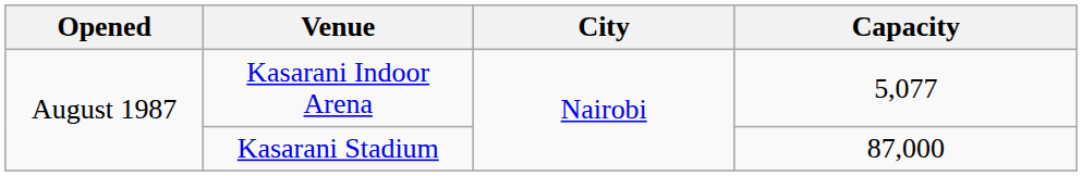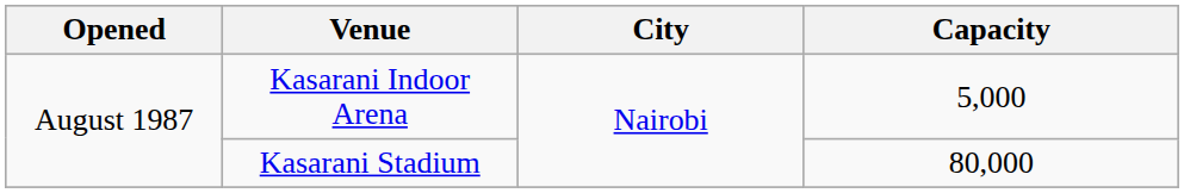 <table class="sortable wikitable" style="text-align:center;">
 <tr>
 <th scope="col" style="width:10em;">Opened</th>
 <th scope="col" style="width:15em;">Venue</th>
 <th scope="col" style="width:15em;">City</th>
 <th scope="col" style="width:20em;">Capacity</th>
 </tr>
 <tr>
 <td rowspan="2">August 1987</td>
 <td><a href='#'>Kasarani Indoor Arena</a></td>
 <td rowspan="2"><a href='#'>Nairobi</a></td>
-<td>5,077</td>
+<td>5,000</td>
 </tr>
 <tr>
 <td><a href='#'>Kasarani Stadium</a></td>
-<td>87,000</td>
+<td>80,000</td>
 </tr>
 </table>
